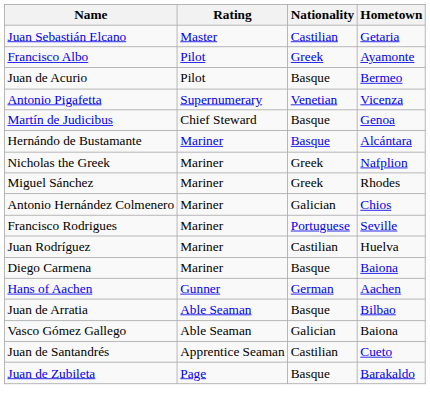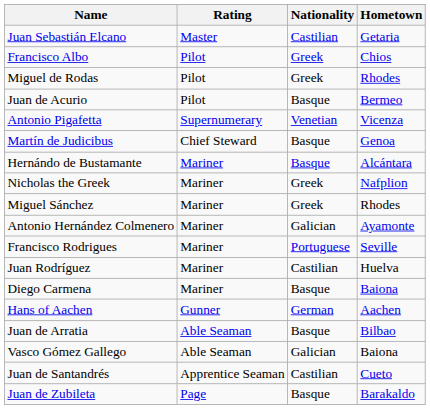 <table class="wikitable">
 <tr>
 <th scope="col">Name</th>
 <th scope="col">Rating</th>
 <th scope="col">Nationality</th>
 <th scope="col">Hometown</th>
 </tr>
 <tr>
 <td><a href='#'>Juan Sebastián Elcano</a></td>
 <td><a href='#'>Master</a></td>
 <td><a href='#'>Castilian</a></td>
 <td><a href='#'>Getaria</a></td>
 </tr>
 <tr>
 <td><a href='#'>Francisco Albo</a></td>
 <td><a href='#'>Pilot</a></td>
 <td><a href='#'>Greek</a></td>
-<td><a href='#'>Ayamonte</a></td>
+<td><a href='#'>Chios</a></td>
+</tr>
+<tr>
+<td>Miguel de Rodas</td>
+<td>Pilot</td>
+<td>Greek</td>
+<td><a href='#'>Rhodes</a></td>
 </tr>
 <tr>
 <td>Juan de Acurio</td>
 <td>Pilot</td>
 <td>Basque</td>
 <td><a href='#'>Bermeo</a></td>
 </tr>
 <tr>
 <td><a href='#'>Antonio Pigafetta</a></td>
 <td><a href='#'>Supernumerary</a></td>
 <td><a href='#'>Venetian</a></td>
 <td><a href='#'>Vicenza</a></td>
 </tr>
 <tr>
 <td><a href='#'>Martín de Judicibus</a></td>
 <td>Chief Steward</td>
 <td>Basque</td>
 <td><a href='#'>Genoa</a></td>
 </tr>
 <tr>
 <td>Hernándo de Bustamante</td>
 <td><a href='#'>Mariner</a></td>
 <td><a href='#'>Basque</a></td>
 <td><a href='#'>Alcántara</a></td>
 </tr>
 <tr>
 <td>Nicholas the Greek</td>
 <td>Mariner</td>
 <td>Greek</td>
 <td><a href='#'>Nafplion</a></td>
 </tr>
 <tr>
 <td>Miguel Sánchez</td>
 <td>Mariner</td>
 <td>Greek</td>
 <td>Rhodes</td>
 </tr>
 <tr>
 <td>Antonio Hernández Colmenero</td>
 <td>Mariner</td>
 <td>Galician</td>
-<td><a href='#'>Chios</a></td>
+<td><a href='#'>Ayamonte</a></td>
 </tr>
 <tr>
 <td>Francisco Rodrigues</td>
 <td>Mariner</td>
 <td><a href='#'>Portuguese</a></td>
 <td><a href='#'>Seville</a></td>
 </tr>
 <tr>
 <td>Juan Rodríguez</td>
 <td>Mariner</td>
 <td>Castilian</td>
 <td>Huelva</td>
 </tr>
 <tr>
 <td>Diego Carmena</td>
 <td>Mariner</td>
 <td>Basque</td>
 <td><a href='#'>Baiona</a></td>
 </tr>
 <tr>
 <td><a href='#'>Hans of Aachen</a></td>
 <td><a href='#'>Gunner</a></td>
 <td><a href='#'>German</a></td>
 <td><a href='#'>Aachen</a></td>
 </tr>
 <tr>
 <td>Juan de Arratia</td>
 <td><a href='#'>Able Seaman</a></td>
 <td>Basque</td>
 <td><a href='#'>Bilbao</a></td>
 </tr>
 <tr>
 <td>Vasco Gómez Gallego</td>
 <td>Able Seaman</td>
 <td>Galician</td>
 <td>Baiona</td>
 </tr>
 <tr>
 <td>Juan de Santandrés</td>
 <td>Apprentice Seaman</td>
 <td>Castilian</td>
 <td><a href='#'>Cueto</a></td>
 </tr>
 <tr>
 <td><a href='#'>Juan de Zubileta</a></td>
 <td><a href='#'>Page</a></td>
 <td>Basque</td>
 <td><a href='#'>Barakaldo</a></td>
 </tr>
 </table>
